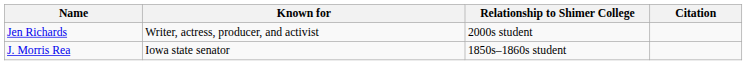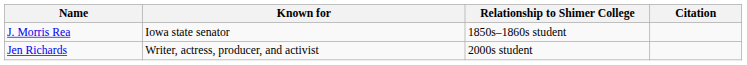 <table class="wikitable" width=80%>
 <tr>
 <th width=15%>Name</th>
 <th width = 35%>Known for</th>
 <th width = 20%>Relationship to Shimer College</th>
 <th width=10%>Citation</th>
 </tr>
 <tr>
+<td><a href='#'>J. Morris Rea</a></td>
+<td>Iowa state senator</td>
+<td>1850s–1860s student</td>
+<td></td>
+</tr>
+<tr>
 <td><a href='#'>Jen Richards</a></td>
 <td>Writer, actress, producer, and activist</td>
 <td>2000s student</td>
 <td></td>
 </tr>
-<tr>
-<td><a href='#'>J. Morris Rea</a></td>
-<td>Iowa state senator</td>
-<td>1850s–1860s student</td>
-<td></td>
-</tr>
 </table>
